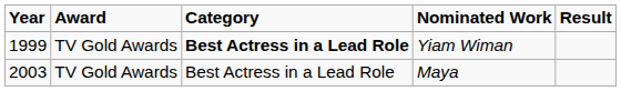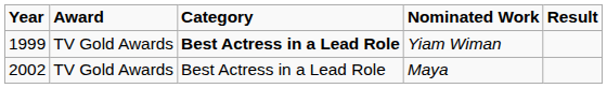 <table class="wikitable">
 <tr>
 <td><strong>Year</strong></td>
 <td><strong>Award</strong></td>
 <td><strong>Category</strong></td>
 <td><strong>Nominated Work</strong></td>
 <td><strong>Result</strong></td>
 </tr>
 <tr>
 <td>1999</td>
 <td>TV Gold Awards</td>
 <td><strong>Best Actress in a Lead Role</strong></td>
 <td><em>Yiam Wiman</em></td>
 <td></td>
 </tr>
 <tr>
-<td>2003</td>
+<td>2002</td>
 <td>TV Gold Awards</td>
 <td>Best Actress in a Lead Role</td>
 <td><em>Maya</em></td>
 <td></td>
 </tr>
 </table>
